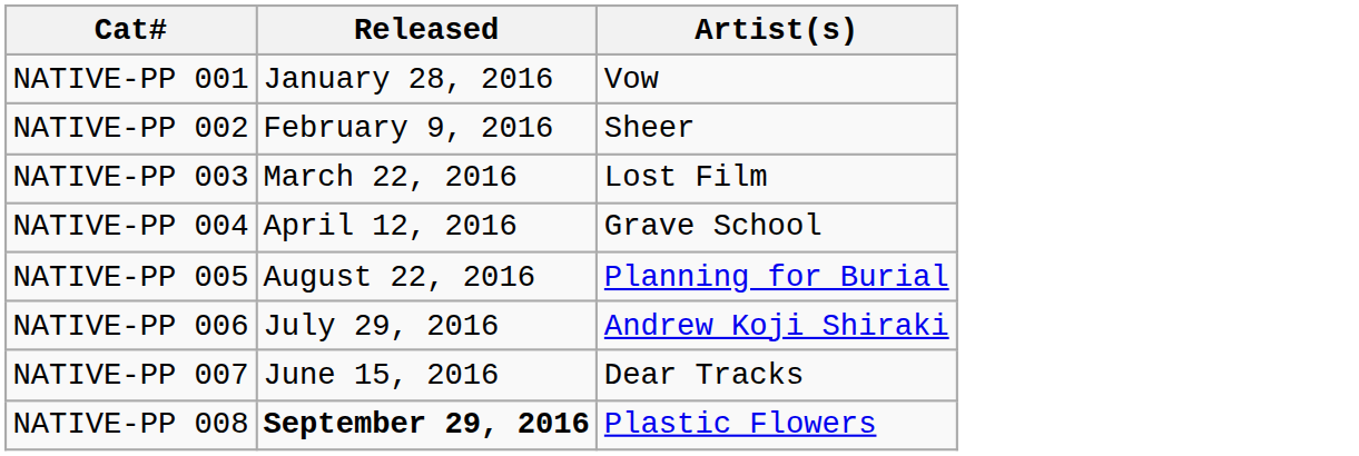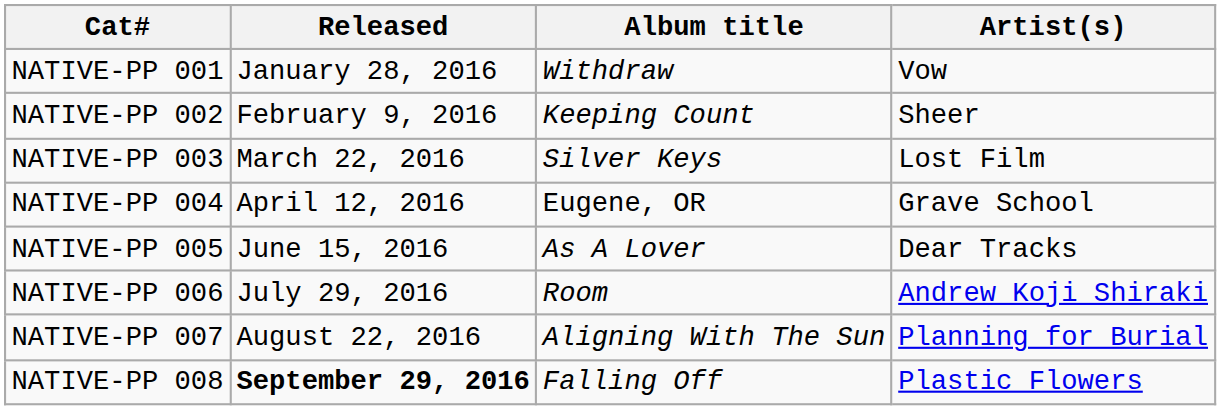 <table class="wikitable sortable">
 <tr>
 <th>Cat#</th>
 <th>Released</th>
+<th>Album title</th>
 <th>Artist(s)</th>
 </tr>
 <tr>
 <td>NATIVE-PP 001</td>
 <td>January 28, 2016</td>
+<td><em>Withdraw</em></td>
 <td>Vow</td>
 </tr>
 <tr>
 <td>NATIVE-PP 002</td>
 <td>February 9, 2016</td>
+<td><em>Keeping Count</em></td>
 <td>Sheer</td>
 </tr>
 <tr>
 <td>NATIVE-PP 003</td>
 <td>March 22, 2016</td>
+<td><em>Silver Keys</em></td>
 <td>Lost Film</td>
 </tr>
 <tr>
 <td>NATIVE-PP 004</td>
 <td>April 12, 2016</td>
+<td>Eugene, OR</td>
 <td>Grave School</td>
 </tr>
 <tr>
 <td>NATIVE-PP 005</td>
-<td>August 22, 2016</td>
-<td><a href='#'>Planning for Burial</a></td>
+<td>June 15, 2016</td>
+<td><em>As A Lover</em></td>
+<td>Dear Tracks</td>
 </tr>
 <tr>
 <td>NATIVE-PP 006</td>
 <td>July 29, 2016</td>
+<td><em>Room</em></td>
 <td><a href='#'>Andrew Koji Shiraki</a></td>
 </tr>
 <tr>
 <td>NATIVE-PP 007</td>
-<td>June 15, 2016</td>
-<td>Dear Tracks</td>
+<td>August 22, 2016</td>
+<td><em>Aligning With The Sun</em></td>
+<td><a href='#'>Planning for Burial</a></td>
 </tr>
 <tr>
 <td>NATIVE-PP 008</td>
 <td><strong>September 29, 2016</strong></td>
+<td><em>Falling Off</em></td>
 <td><a href='#'>Plastic Flowers</a></td>
 </tr>
 </table>
